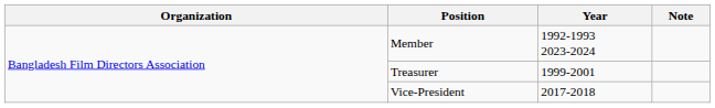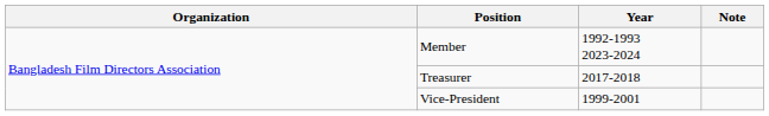 <table class="wikitable" width="67.5%" style="font-size: 95%;">
 <tr>
 <th>Organization</th>
 <th>Position</th>
 <th>Year</th>
 <th>Note</th>
 </tr>
 <tr>
 <td rowspan="3"><a href='#'>Bangladesh Film Directors Association</a></td>
 <td>Member</td>
 <td>1992-1993<br>2023-2024</td>
 <td></td>
 </tr>
 <tr>
 <td>Treasurer</td>
-<td>1999-2001</td>
+<td>2017-2018</td>
 <td></td>
 </tr>
 <tr>
 <td>Vice-President</td>
-<td>2017-2018</td>
+<td>1999-2001</td>
 <td></td>
 </tr>
 </table>
